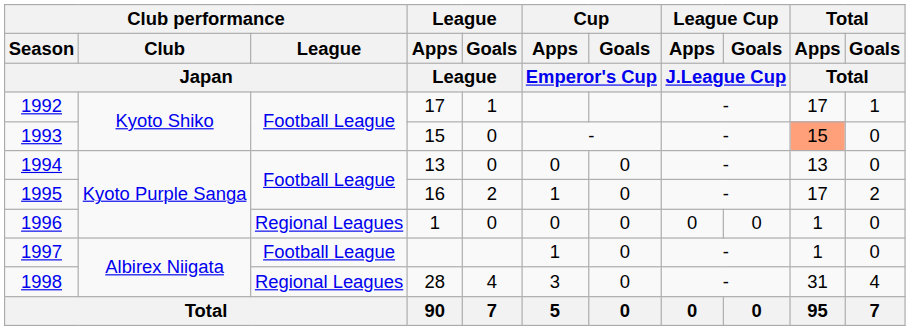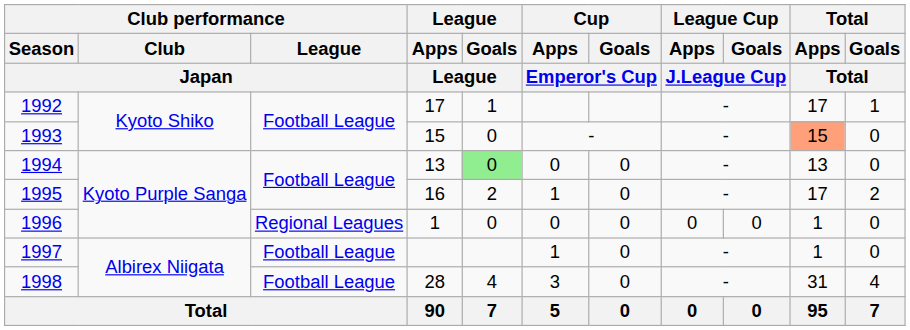 <table class="wikitable" style="text-align:center;">
 <tr>
 <th colspan=3>Club performance</th>
 <th colspan=2>League</th>
 <th colspan=2>Cup</th>
 <th colspan=2>League Cup</th>
 <th colspan=2>Total</th>
 </tr>
 <tr>
 <th>Season</th>
 <th>Club</th>
 <th>League</th>
 <th>Apps</th>
 <th>Goals</th>
 <th>Apps</th>
 <th>Goals</th>
 <th>Apps</th>
 <th>Goals</th>
 <th>Apps</th>
 <th>Goals</th>
 </tr>
 <tr>
 <th colspan=3>Japan</th>
 <th colspan=2>League</th>
 <th colspan=2><a href='#'>Emperor's Cup</a></th>
 <th colspan=2><a href='#'>J.League Cup</a></th>
 <th colspan=2>Total</th>
 </tr>
 <tr>
 <td><a href='#'>1992</a></td>
 <td rowspan="2"><a href='#'>Kyoto Shiko</a></td>
 <td rowspan="2"><a href='#'>Football League</a></td>
 <td>17</td>
 <td>1</td>
 <td></td>
 <td></td>
 <td colspan="2">-</td>
 <td>17</td>
 <td>1</td>
 </tr>
 <tr>
 <td><a href='#'>1993</a></td>
 <td>15</td>
 <td>0</td>
 <td colspan="2">-</td>
 <td colspan="2">-</td>
 <td style="background: lightsalmon;">15</td>
 <td>0</td>
 </tr>
 <tr>
 <td><a href='#'>1994</a></td>
 <td rowspan="3"><a href='#'>Kyoto Purple Sanga</a></td>
 <td rowspan="2"><a href='#'>Football League</a></td>
 <td>13</td>
-<td>0</td>
+<td style="background: lightgreen;">0</td>
 <td>0</td>
 <td>0</td>
 <td colspan="2">-</td>
 <td>13</td>
 <td>0</td>
 </tr>
 <tr>
 <td><a href='#'>1995</a></td>
 <td>16</td>
 <td>2</td>
 <td>1</td>
 <td>0</td>
 <td colspan="2">-</td>
 <td>17</td>
 <td>2</td>
 </tr>
 <tr>
 <td><a href='#'>1996</a></td>
 <td><a href='#'>Regional Leagues</a></td>
 <td>1</td>
 <td>0</td>
 <td>0</td>
 <td>0</td>
 <td>0</td>
 <td>0</td>
 <td>1</td>
 <td>0</td>
 </tr>
 <tr>
 <td><a href='#'>1997</a></td>
 <td rowspan="2"><a href='#'>Albirex Niigata</a></td>
 <td><a href='#'>Football League</a></td>
 <td></td>
 <td></td>
 <td>1</td>
 <td>0</td>
 <td colspan="2">-</td>
 <td>1</td>
 <td>0</td>
 </tr>
 <tr>
 <td><a href='#'>1998</a></td>
-<td><a href='#'>Regional Leagues</a></td>
+<td><a href='#'>Football League</a></td>
 <td>28</td>
 <td>4</td>
 <td>3</td>
 <td>0</td>
 <td colspan="2">-</td>
 <td>31</td>
 <td>4</td>
 </tr>
 <tr>
 <th colspan=3>Total</th>
 <th>90</th>
 <th>7</th>
 <th>5</th>
 <th>0</th>
 <th>0</th>
 <th>0</th>
 <th>95</th>
 <th>7</th>
 </tr>
 </table>
